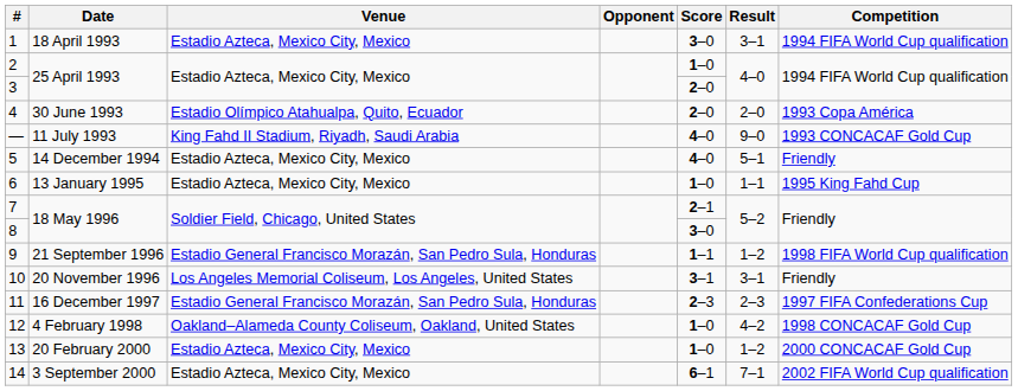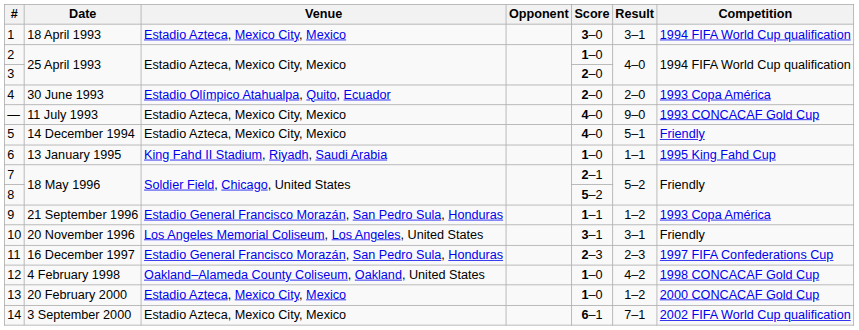 <table class="wikitable">
 <tr>
 <th>#</th>
 <th>Date</th>
 <th>Venue</th>
 <th>Opponent</th>
 <th>Score</th>
 <th>Result</th>
 <th>Competition</th>
 </tr>
 <tr>
 <td>1</td>
 <td>18 April 1993</td>
 <td><a href='#'>Estadio Azteca</a>, <a href='#'>Mexico City</a>, <a href='#'>Mexico</a></td>
 <td></td>
 <td align=center><strong>3</strong>–0</td>
 <td style="text-align:center">3–1</td>
 <td><a href='#'>1994 FIFA World Cup qualification</a></td>
 </tr>
 <tr>
 <td>2</td>
 <td rowspan="2">25 April 1993</td>
 <td rowspan="2">Estadio Azteca, Mexico City, Mexico</td>
 <td rowspan="2"></td>
 <td style="text-align:center"><strong>1</strong>–0</td>
 <td rowspan="2" style="text-align:center">4–0</td>
 <td rowspan="2">1994 FIFA World Cup qualification</td>
 </tr>
 <tr>
 <td>3</td>
 <td style="text-align:center"><strong>2</strong>–0</td>
 </tr>
 <tr>
 <td>4</td>
 <td>30 June 1993</td>
 <td><a href='#'>Estadio Olímpico Atahualpa</a>, <a href='#'>Quito</a>, <a href='#'>Ecuador</a></td>
 <td></td>
 <td style="text-align:center"><strong>2</strong>–0</td>
 <td style="text-align:center">2–0</td>
 <td><a href='#'>1993 Copa América</a></td>
 </tr>
 <tr>
 <td>—</td>
 <td>11 July 1993</td>
-<td><a href='#'>King Fahd II Stadium</a>, <a href='#'>Riyadh</a>, <a href='#'>Saudi Arabia</a></td>
+<td>Estadio Azteca, Mexico City, Mexico</td>
 <td></td>
 <td style="text-align:center"><strong>4</strong>–0</td>
 <td style="text-align:center">9–0</td>
 <td><a href='#'>1993 CONCACAF Gold Cup</a></td>
 </tr>
 <tr>
 <td>5</td>
 <td>14 December 1994</td>
 <td>Estadio Azteca, Mexico City, Mexico</td>
 <td></td>
 <td style="text-align:center"><strong>4</strong>–0</td>
 <td style="text-align:center">5–1</td>
 <td><a href='#'>Friendly</a></td>
 </tr>
 <tr>
 <td>6</td>
 <td>13 January 1995</td>
-<td>Estadio Azteca, Mexico City, Mexico</td>
+<td><a href='#'>King Fahd II Stadium</a>, <a href='#'>Riyadh</a>, <a href='#'>Saudi Arabia</a></td>
 <td></td>
 <td style="text-align:center"><strong>1</strong>–0</td>
 <td style="text-align:center">1–1</td>
 <td><a href='#'>1995 King Fahd Cup</a></td>
 </tr>
 <tr>
 <td>7</td>
 <td rowspan="2">18 May 1996</td>
 <td rowspan="2"><a href='#'>Soldier Field</a>, <a href='#'>Chicago</a>, United States</td>
 <td rowspan="2"></td>
 <td style="text-align:center"><strong>2</strong>–1</td>
 <td rowspan="2" style="text-align:center">5–2</td>
 <td rowspan="2">Friendly</td>
 </tr>
 <tr>
 <td>8</td>
-<td align=center><strong>3</strong>–0</td>
+<td style="text-align:center"><strong>5</strong>–2</td>
 </tr>
 <tr>
 <td>9</td>
 <td>21 September 1996</td>
 <td><a href='#'>Estadio General Francisco Morazán</a>, <a href='#'>San Pedro Sula</a>, <a href='#'>Honduras</a></td>
 <td></td>
 <td style="text-align:center"><strong>1</strong>–1</td>
 <td style="text-align:center">1–2</td>
-<td><a href='#'>1998 FIFA World Cup qualification</a></td>
+<td><a href='#'>1993 Copa América</a></td>
 </tr>
 <tr>
 <td>10</td>
 <td>20 November 1996</td>
 <td><a href='#'>Los Angeles Memorial Coliseum</a>, <a href='#'>Los Angeles</a>, United States</td>
 <td></td>
 <td style="text-align:center"><strong>3</strong>–1</td>
 <td style="text-align:center">3–1</td>
 <td>Friendly</td>
 </tr>
 <tr>
 <td>11</td>
 <td>16 December 1997</td>
 <td><a href='#'>Estadio General Francisco Morazán</a>, <a href='#'>San Pedro Sula</a>, <a href='#'>Honduras</a></td>
 <td></td>
 <td style="text-align:center"><strong>2</strong>–3</td>
 <td style="text-align:center">2–3</td>
 <td><a href='#'>1997 FIFA Confederations Cup</a></td>
 </tr>
 <tr>
 <td>12</td>
 <td>4 February 1998</td>
 <td><a href='#'>Oakland–Alameda County Coliseum</a>, <a href='#'>Oakland</a>, United States</td>
 <td></td>
 <td style="text-align:center"><strong>1</strong>–0</td>
 <td style="text-align:center">4–2</td>
 <td><a href='#'>1998 CONCACAF Gold Cup</a></td>
 </tr>
 <tr>
 <td>13</td>
 <td>20 February 2000</td>
 <td><a href='#'>Estadio Azteca</a>, <a href='#'>Mexico City</a>, <a href='#'>Mexico</a></td>
 <td></td>
 <td style="text-align:center"><strong>1</strong>–0</td>
 <td style="text-align:center">1–2</td>
 <td><a href='#'>2000 CONCACAF Gold Cup</a></td>
 </tr>
 <tr>
 <td>14</td>
 <td>3 September 2000</td>
 <td>Estadio Azteca, Mexico City, Mexico</td>
 <td></td>
 <td style="text-align:center"><strong>6</strong>–1</td>
 <td style="text-align:center">7–1</td>
 <td><a href='#'>2002 FIFA World Cup qualification</a></td>
 </tr>
 </table>
